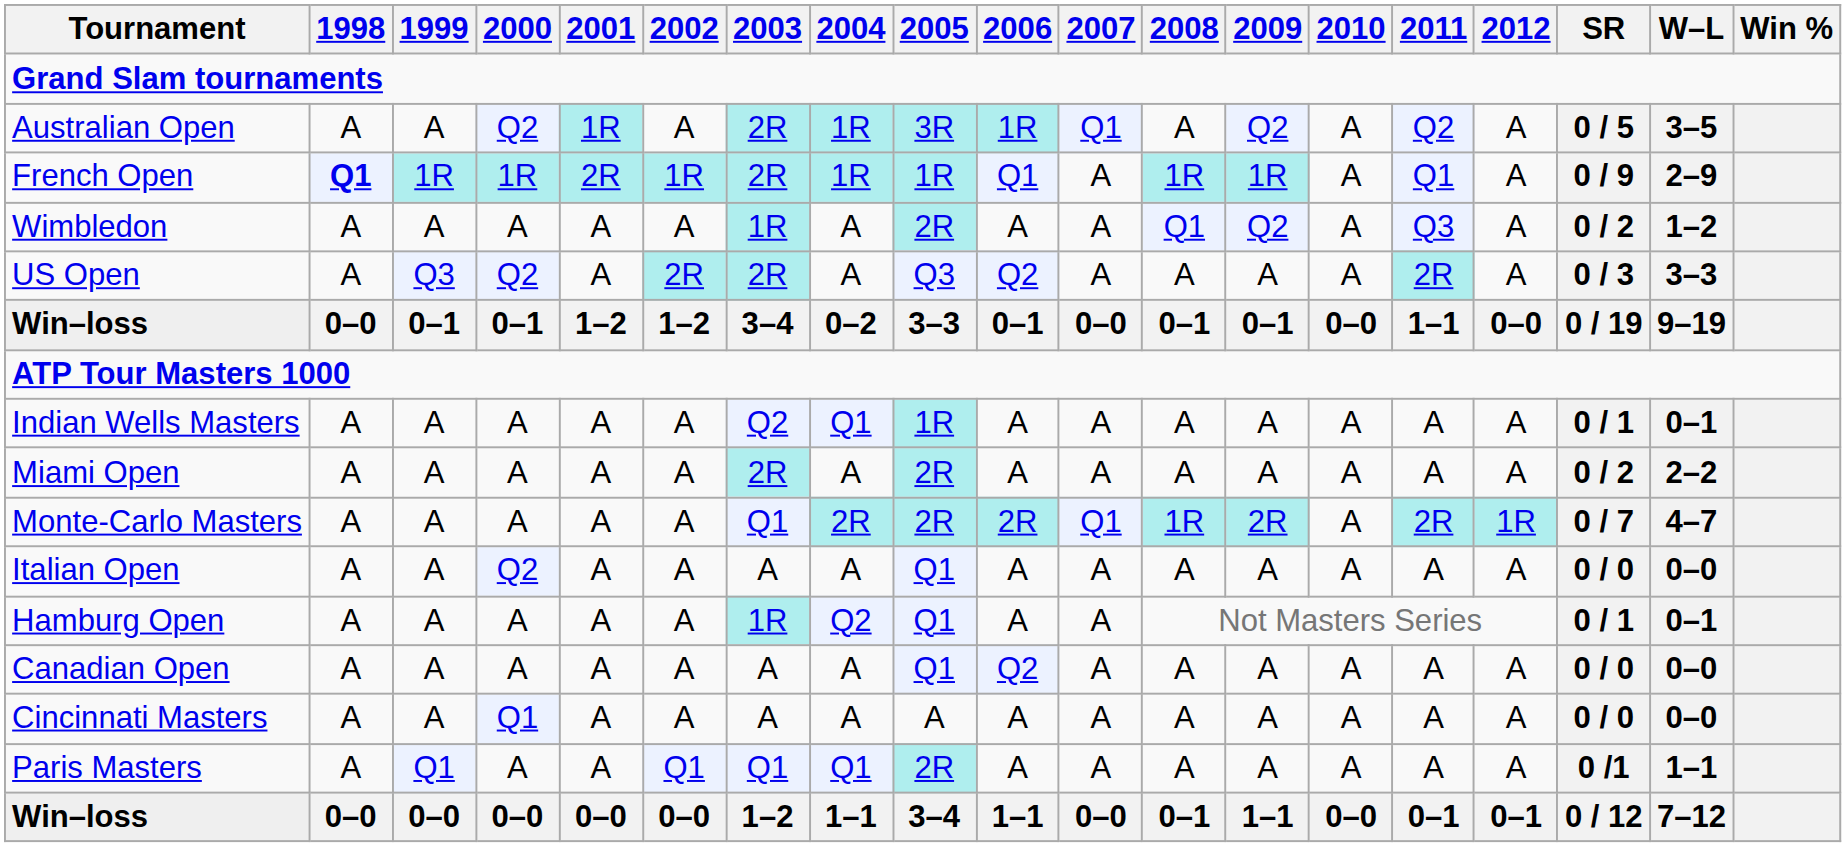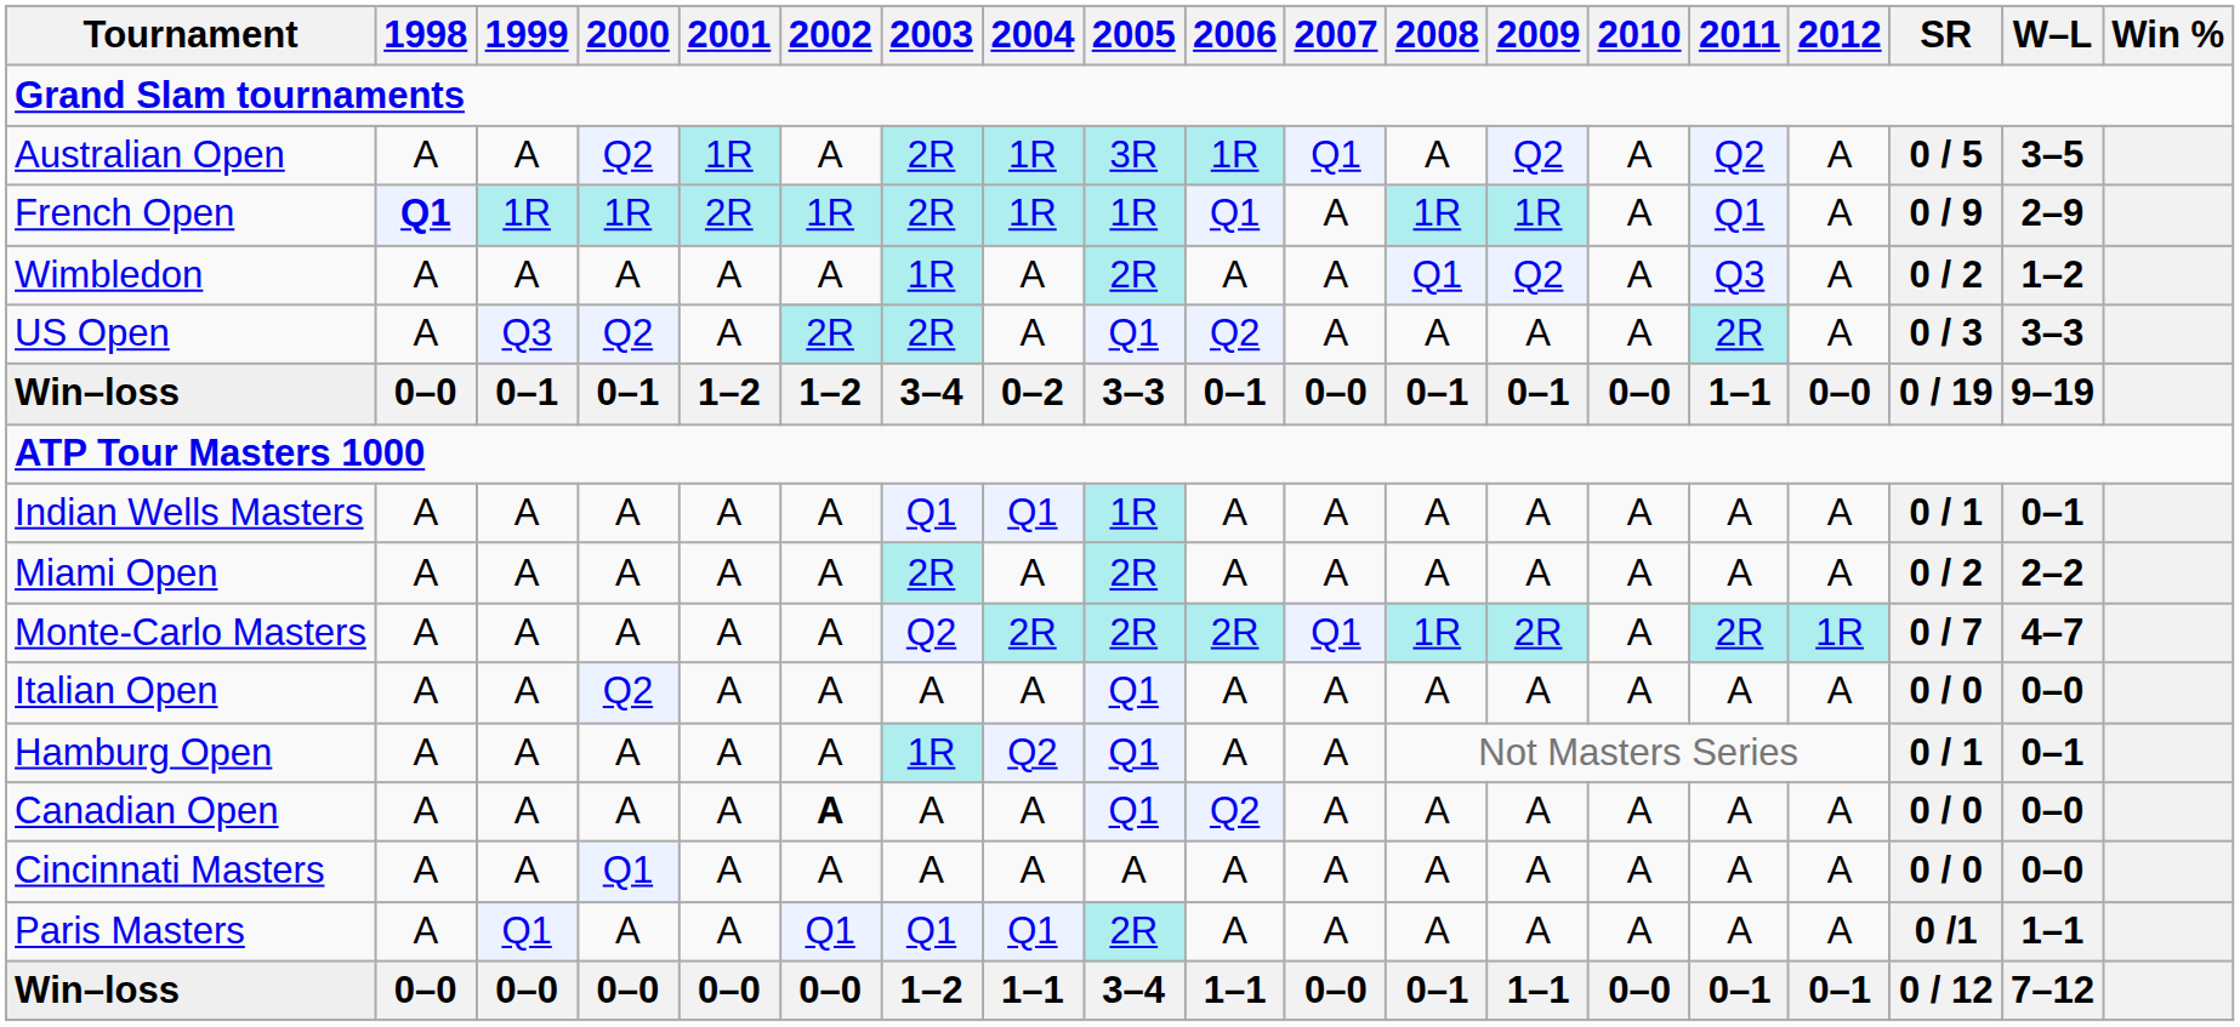 <table class=wikitable style=text-align:center>
 <tr>
 <th>Tournament</th>
 <th><a href='#'>1998</a></th>
 <th><a href='#'>1999</a></th>
 <th><a href='#'>2000</a></th>
 <th><a href='#'>2001</a></th>
 <th><a href='#'>2002</a></th>
 <th><a href='#'>2003</a></th>
 <th><a href='#'>2004</a></th>
 <th><a href='#'>2005</a></th>
 <th><a href='#'>2006</a></th>
 <th><a href='#'>2007</a></th>
 <th><a href='#'>2008</a></th>
 <th><a href='#'>2009</a></th>
 <th><a href='#'>2010</a></th>
 <th><a href='#'>2011</a></th>
 <th><a href='#'>2012</a></th>
 <th>SR</th>
 <th>W–L</th>
 <th>Win %</th>
 </tr>
 <tr>
 <td colspan=25 style=text-align:left><a href='#'><strong>Grand Slam tournaments</strong></a></td>
 </tr>
 <tr>
 <td align=left><a href='#'>Australian Open</a></td>
 <td>A</td>
 <td>A</td>
 <td bgcolor=ecf2ff><a href='#'>Q2</a></td>
 <td bgcolor=afeeee><a href='#'>1R</a></td>
 <td>A</td>
 <td bgcolor=afeeee><a href='#'>2R</a></td>
 <td bgcolor=afeeee><a href='#'>1R</a></td>
 <td bgcolor=afeeee><a href='#'>3R</a></td>
 <td bgcolor=afeeee><a href='#'>1R</a></td>
 <td bgcolor=ecf2ff><a href='#'>Q1</a></td>
 <td>A</td>
 <td bgcolor=ecf2ff><a href='#'>Q2</a></td>
 <td>A</td>
 <td bgcolor=ecf2ff><a href='#'>Q2</a></td>
 <td>A</td>
 <th>0 / 5</th>
 <th>3–5</th>
 <th></th>
 </tr>
 <tr>
 <td align=left><a href='#'>French Open</a></td>
 <td bgcolor=ecf2ff><strong><a href='#'>Q1</a></strong></td>
 <td bgcolor=afeeee><a href='#'>1R</a></td>
 <td bgcolor=afeeee><a href='#'>1R</a></td>
 <td bgcolor=afeeee><a href='#'>2R</a></td>
 <td bgcolor=afeeee><a href='#'>1R</a></td>
 <td bgcolor=afeeee><a href='#'>2R</a></td>
 <td bgcolor=afeeee><a href='#'>1R</a></td>
 <td bgcolor=afeeee><a href='#'>1R</a></td>
 <td bgcolor=ecf2ff><a href='#'>Q1</a></td>
 <td>A</td>
 <td bgcolor=afeeee><a href='#'>1R</a></td>
 <td bgcolor=afeeee><a href='#'>1R</a></td>
 <td>A</td>
 <td bgcolor=ecf2ff><a href='#'>Q1</a></td>
 <td>A</td>
 <th>0 / 9</th>
 <th>2–9</th>
 <th></th>
 </tr>
 <tr>
 <td align=left><a href='#'>Wimbledon</a></td>
 <td>A</td>
 <td>A</td>
 <td>A</td>
 <td>A</td>
 <td>A</td>
 <td bgcolor=afeeee><a href='#'>1R</a></td>
 <td>A</td>
 <td bgcolor=afeeee><a href='#'>2R</a></td>
 <td>A</td>
 <td>A</td>
 <td bgcolor=ecf2ff><a href='#'>Q1</a></td>
 <td bgcolor=ecf2ff><a href='#'>Q2</a></td>
 <td>A</td>
 <td bgcolor=ecf2ff><a href='#'>Q3</a></td>
 <td>A</td>
 <th>0 / 2</th>
 <th>1–2</th>
 <th></th>
 </tr>
 <tr>
 <td align=left><a href='#'>US Open</a></td>
 <td>A</td>
 <td bgcolor=ecf2ff><a href='#'>Q3</a></td>
 <td bgcolor=ecf2ff><a href='#'>Q2</a></td>
 <td>A</td>
 <td bgcolor=afeeee><a href='#'>2R</a></td>
 <td bgcolor=afeeee><a href='#'>2R</a></td>
 <td>A</td>
-<td bgcolor=ecf2ff><a href='#'>Q3</a></td>
+<td bgcolor=ecf2ff><a href='#'>Q1</a></td>
 <td bgcolor=ecf2ff><a href='#'>Q2</a></td>
 <td>A</td>
 <td>A</td>
 <td>A</td>
 <td>A</td>
 <td bgcolor=afeeee><a href='#'>2R</a></td>
 <td>A</td>
 <th>0 / 3</th>
 <th>3–3</th>
 <th></th>
 </tr>
 <tr style=font-weight:bold;background:#efefef>
 <td style=text-align:left>Win–loss</td>
 <th>0–0</th>
 <th>0–1</th>
 <th>0–1</th>
 <th>1–2</th>
 <th>1–2</th>
 <th>3–4</th>
 <th>0–2</th>
 <th>3–3</th>
 <th>0–1</th>
 <th>0–0</th>
 <th>0–1</th>
 <th>0–1</th>
 <th>0–0</th>
 <th>1–1</th>
 <th>0–0</th>
 <th>0 / 19</th>
 <th>9–19</th>
 <th></th>
 </tr>
 <tr>
 <td colspan=25 style=text-align:left><strong><a href='#'>ATP Tour Masters 1000</a></strong></td>
 </tr>
 <tr>
 <td align=left><a href='#'>Indian Wells Masters</a></td>
 <td>A</td>
 <td>A</td>
 <td>A</td>
 <td>A</td>
 <td>A</td>
-<td bgcolor=ecf2ff><a href='#'>Q2</a></td>
+<td bgcolor=ecf2ff><a href='#'>Q1</a></td>
 <td bgcolor=ecf2ff><a href='#'>Q1</a></td>
 <td bgcolor=afeeee><a href='#'>1R</a></td>
 <td>A</td>
 <td>A</td>
 <td>A</td>
 <td>A</td>
 <td>A</td>
 <td>A</td>
 <td>A</td>
 <th>0 / 1</th>
 <th>0–1</th>
 <th></th>
 </tr>
 <tr>
 <td align=left><a href='#'>Miami Open</a></td>
 <td>A</td>
 <td>A</td>
 <td>A</td>
 <td>A</td>
 <td>A</td>
 <td bgcolor=afeeee><a href='#'>2R</a></td>
 <td>A</td>
 <td bgcolor=afeeee><a href='#'>2R</a></td>
 <td>A</td>
 <td>A</td>
 <td>A</td>
 <td>A</td>
 <td>A</td>
 <td>A</td>
 <td>A</td>
 <th>0 / 2</th>
 <th>2–2</th>
 <th></th>
 </tr>
 <tr>
 <td align=left><a href='#'>Monte-Carlo Masters</a></td>
 <td>A</td>
 <td>A</td>
 <td>A</td>
 <td>A</td>
 <td>A</td>
-<td bgcolor=ecf2ff><a href='#'>Q1</a></td>
+<td bgcolor=ecf2ff><a href='#'>Q2</a></td>
 <td bgcolor=afeeee><a href='#'>2R</a></td>
 <td bgcolor=afeeee><a href='#'>2R</a></td>
 <td bgcolor=afeeee><a href='#'>2R</a></td>
 <td bgcolor=ecf2ff><a href='#'>Q1</a></td>
 <td bgcolor=afeeee><a href='#'>1R</a></td>
 <td bgcolor=afeeee><a href='#'>2R</a></td>
 <td>A</td>
 <td bgcolor=afeeee><a href='#'>2R</a></td>
 <td bgcolor=afeeee><a href='#'>1R</a></td>
 <th>0 / 7</th>
 <th>4–7</th>
 <th></th>
 </tr>
 <tr>
 <td align=left><a href='#'>Italian Open</a></td>
 <td>A</td>
 <td>A</td>
 <td bgcolor=ecf2ff><a href='#'>Q2</a></td>
 <td>A</td>
 <td>A</td>
 <td>A</td>
 <td>A</td>
 <td bgcolor=ecf2ff><a href='#'>Q1</a></td>
 <td>A</td>
 <td>A</td>
 <td>A</td>
 <td>A</td>
 <td>A</td>
 <td>A</td>
 <td>A</td>
 <th>0 / 0</th>
 <th>0–0</th>
 <th></th>
 </tr>
 <tr>
 <td align=left><a href='#'>Hamburg Open</a></td>
 <td>A</td>
 <td>A</td>
 <td>A</td>
 <td>A</td>
 <td>A</td>
 <td bgcolor=afeeee><a href='#'>1R</a></td>
 <td bgcolor=ecf2ff><a href='#'>Q2</a></td>
 <td bgcolor=ecf2ff><a href='#'>Q1</a></td>
 <td>A</td>
 <td>A</td>
 <td colspan="5" style="color:#767676">Not Masters Series</td>
 <th>0 / 1</th>
 <th>0–1</th>
 <th></th>
 </tr>
 <tr>
 <td align=left><a href='#'>Canadian Open</a></td>
 <td>A</td>
 <td>A</td>
 <td>A</td>
 <td>A</td>
-<td>A</td>
+<td><strong>A</strong></td>
 <td>A</td>
 <td>A</td>
 <td bgcolor=ecf2ff><a href='#'>Q1</a></td>
 <td bgcolor=ecf2ff><a href='#'>Q2</a></td>
 <td>A</td>
 <td>A</td>
 <td>A</td>
 <td>A</td>
 <td>A</td>
 <td>A</td>
 <th>0 / 0</th>
 <th>0–0</th>
 <th></th>
 </tr>
 <tr>
 <td align=left><a href='#'>Cincinnati Masters</a></td>
 <td>A</td>
 <td>A</td>
 <td bgcolor=ecf2ff><a href='#'>Q1</a></td>
 <td>A</td>
 <td>A</td>
 <td>A</td>
 <td>A</td>
 <td>A</td>
 <td>A</td>
 <td>A</td>
 <td>A</td>
 <td>A</td>
 <td>A</td>
 <td>A</td>
 <td>A</td>
 <th>0 / 0</th>
 <th>0–0</th>
 <th></th>
 </tr>
 <tr>
 <td align=left><a href='#'>Paris Masters</a></td>
 <td>A</td>
 <td bgcolor=ecf2ff><a href='#'>Q1</a></td>
 <td>A</td>
 <td>A</td>
 <td bgcolor=ecf2ff><a href='#'>Q1</a></td>
 <td bgcolor=ecf2ff><a href='#'>Q1</a></td>
 <td bgcolor=ecf2ff><a href='#'>Q1</a></td>
 <td bgcolor=afeeee><a href='#'>2R</a></td>
 <td>A</td>
 <td>A</td>
 <td>A</td>
 <td>A</td>
 <td>A</td>
 <td>A</td>
 <td>A</td>
 <th>0 /1</th>
 <th>1–1</th>
 <th></th>
 </tr>
 <tr style=font-weight:bold;background:#efefef>
 <td style=text-align:left>Win–loss</td>
 <th>0–0</th>
 <th>0–0</th>
 <th>0–0</th>
 <th>0–0</th>
 <th>0–0</th>
 <th>1–2</th>
 <th>1–1</th>
 <th>3–4</th>
 <th>1–1</th>
 <th>0–0</th>
 <th>0–1</th>
 <th>1–1</th>
 <th>0–0</th>
 <th>0–1</th>
 <th>0–1</th>
 <th>0 / 12</th>
 <th>7–12</th>
 <th></th>
 </tr>
 </table>
